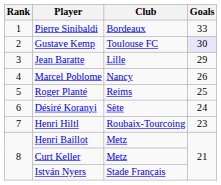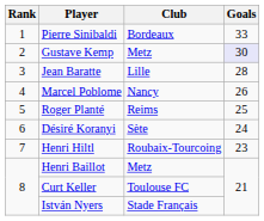 <table class="wikitable" style="text-align:center">
 <tr>
 <th>Rank</th>
 <th>Player</th>
 <th>Club</th>
 <th>Goals</th>
 </tr>
 <tr>
 <td>1</td>
 <td align="left"> <a href='#'>Pierre Sinibaldi</a></td>
 <td align="left"><a href='#'>Bordeaux</a></td>
 <td>33</td>
 </tr>
 <tr>
 <td>2</td>
 <td align="left"> <a href='#'>Gustave Kemp</a></td>
-<td align="left"><a href='#'>Toulouse FC</a></td>
+<td align="left"><a href='#'>Metz</a></td>
 <td style="background: lavender;">30</td>
 </tr>
 <tr>
 <td>3</td>
 <td align="left"> <a href='#'>Jean Baratte</a></td>
 <td align="left"><a href='#'>Lille</a></td>
-<td>29</td>
+<td>28</td>
 </tr>
 <tr>
 <td>4</td>
 <td align="left"> <a href='#'>Marcel Poblome</a></td>
 <td align="left"><a href='#'>Nancy</a></td>
 <td>26</td>
 </tr>
 <tr>
 <td>5</td>
 <td align="left"> <a href='#'>Roger Planté</a></td>
 <td align="left"><a href='#'>Reims</a></td>
 <td>25</td>
 </tr>
 <tr>
 <td>6</td>
 <td align="left">  <a href='#'>Désiré Koranyi</a></td>
 <td align="left"><a href='#'>Sète</a></td>
 <td>24</td>
 </tr>
 <tr>
 <td>7</td>
 <td align="left">  <a href='#'>Henri Hiltl</a></td>
 <td align="left"><a href='#'>Roubaix-Tourcoing</a></td>
 <td>23</td>
 </tr>
 <tr>
 <td rowspan="3">8</td>
 <td align="left"> <a href='#'>Henri Baillot</a></td>
 <td align="left"><a href='#'>Metz</a></td>
 <td rowspan="3">21</td>
 </tr>
 <tr>
 <td align="left"> <a href='#'>Curt Keller</a></td>
-<td align="left"><a href='#'>Metz</a></td>
+<td align="left"><a href='#'>Toulouse FC</a></td>
 </tr>
 <tr>
 <td align="left"> <a href='#'>István Nyers</a></td>
 <td align="left"><a href='#'>Stade Français</a></td>
 </tr>
 </table>
